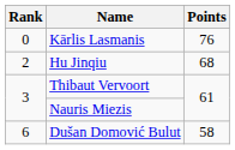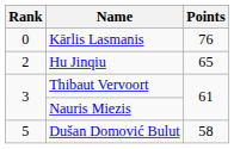 <table class=wikitable>
 <tr>
 <th>Rank</th>
 <th>Name</th>
 <th>Points</th>
 </tr>
 <tr>
 <td align=center>0</td>
 <td> <a href='#'>Kārlis Lasmanis</a></td>
 <td align=center>76</td>
 </tr>
 <tr>
 <td align=center>2</td>
 <td> <a href='#'>Hu Jinqiu</a></td>
-<td align=center>68</td>
+<td align=center>65</td>
 </tr>
 <tr>
 <td align=center rowspan=2>3</td>
 <td> <a href='#'>Thibaut Vervoort</a></td>
 <td align=center rowspan=2>61</td>
 </tr>
 <tr>
 <td> <a href='#'>Nauris Miezis</a></td>
 </tr>
 <tr>
-<td align=center>6</td>
+<td align=center>5</td>
 <td> <a href='#'>Dušan Domović Bulut</a></td>
 <td align=center>58</td>
 </tr>
 </table>
